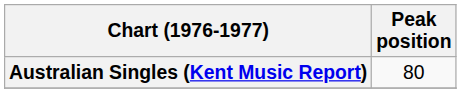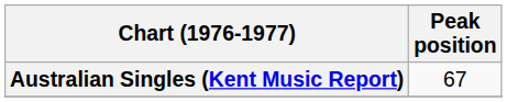 <table class="wikitable sortable plainrowheaders" style="text-align:center">
 <tr>
 <th>Chart (1976-1977)</th>
 <th>Peak<br>position</th>
 </tr>
 <tr>
 <th scope="row">Australian Singles (<a href='#'>Kent Music Report</a>)</th>
-<td align="center">80</td>
+<td align="center">67</td>
 </tr>
 <tr>
 </tr>
 <tr>
 </tr>
 <tr>
 </tr>
 </table>
